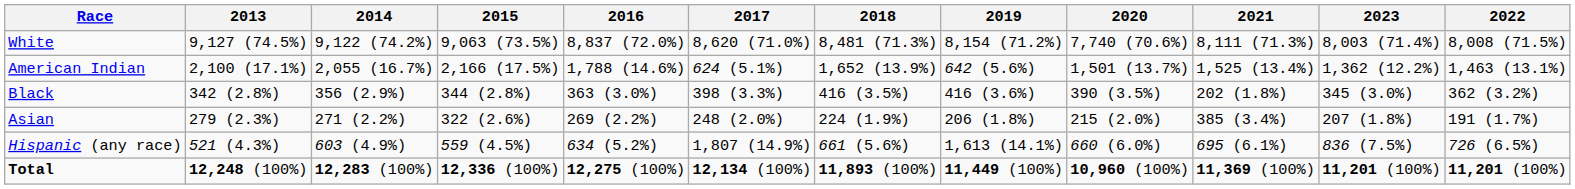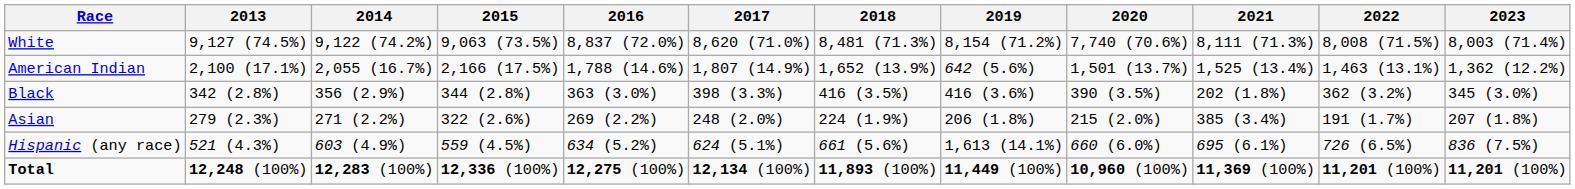 <table class="wikitable" style="font-size: 90%;">
 <tr>
 <th><a href='#'>Race</a></th>
 <th>2013</th>
 <th>2014</th>
 <th>2015<strong></strong></th>
 <th>2016<strong></strong></th>
 <th>2017<strong></strong></th>
 <th>2018<strong></strong></th>
 <th>2019<strong></strong></th>
 <th>2020<strong></strong></th>
 <th>2021<strong></strong></th>
+<th>2022<strong></strong></th>
 <th>2023</th>
-<th>2022<strong></strong></th>
 </tr>
 <tr>
 <td><a href='#'>White</a></td>
 <td>9,127 (74.5%)</td>
 <td>9,122 (74.2%)</td>
 <td>9,063 (73.5%)</td>
 <td>8,837 (72.0%)</td>
 <td>8,620 (71.0%)</td>
 <td>8,481 (71.3%)</td>
 <td>8,154 (71.2%)</td>
 <td>7,740 (70.6%)</td>
 <td>8,111 (71.3%)</td>
+<td>8,008 (71.5%)</td>
 <td>8,003 (71.4%)</td>
-<td>8,008 (71.5%)</td>
 </tr>
 <tr>
 <td><a href='#'>American Indian</a></td>
 <td>2,100 (17.1%)</td>
 <td>2,055 (16.7%)</td>
 <td>2,166 (17.5%)</td>
 <td>1,788 (14.6%)</td>
-<td><em>624</em> (5.1%)</td>
+<td>1,807 (14.9%)</td>
 <td>1,652 (13.9%)</td>
 <td><em>642</em> (5.6%)</td>
 <td>1,501 (13.7%)</td>
 <td>1,525 (13.4%)</td>
+<td>1,463 (13.1%)</td>
 <td>1,362 (12.2%)</td>
-<td>1,463 (13.1%)</td>
 </tr>
 <tr>
 <td><a href='#'>Black</a></td>
 <td>342 (2.8%)</td>
 <td>356 (2.9%)</td>
 <td>344 (2.8%)</td>
 <td>363 (3.0%)</td>
 <td>398 (3.3%)</td>
 <td>416 (3.5%)</td>
 <td>416 (3.6%)</td>
 <td>390 (3.5%)</td>
 <td>202 (1.8%)</td>
+<td>362 (3.2%)</td>
 <td>345 (3.0%)</td>
-<td>362 (3.2%)</td>
 </tr>
 <tr>
 <td><a href='#'>Asian</a></td>
 <td>279 (2.3%)</td>
 <td>271 (2.2%)</td>
 <td>322 (2.6%)</td>
 <td>269 (2.2%)</td>
 <td>248 (2.0%)</td>
 <td>224 (1.9%)</td>
 <td>206 (1.8%)</td>
 <td>215 (2.0%)</td>
 <td>385 (3.4%)</td>
+<td>191 (1.7%)</td>
 <td>207 (1.8%)</td>
-<td>191 (1.7%)</td>
 </tr>
 <tr>
 <td><em><a href='#'>Hispanic</a></em> (any race)</td>
 <td><em>521</em> (4.3%)</td>
 <td><em>603</em> (4.9%)</td>
 <td><em>559</em> (4.5%)</td>
 <td><em>634</em> (5.2%)</td>
-<td>1,807 (14.9%)</td>
+<td><em>624</em> (5.1%)</td>
 <td><em>661</em> (5.6%)</td>
 <td>1,613 (14.1%)</td>
 <td><em>660</em> (6.0%)</td>
 <td><em>695</em> (6.1%)</td>
+<td><em>726</em> (6.5%)</td>
 <td><em>836</em> (7.5%)</td>
-<td><em>726</em> (6.5%)</td>
 </tr>
 <tr>
 <td><strong>Total</strong></td>
 <td><strong>12,248</strong> (100%)</td>
 <td><strong>12,283</strong> (100%)</td>
 <td><strong>12,336</strong> (100%)</td>
 <td><strong>12,275</strong> (100%)</td>
 <td><strong>12,134</strong> (100%)</td>
 <td><strong>11,893</strong> (100%)</td>
 <td><strong>11,449</strong> (100%)</td>
 <td><strong>10,960</strong> (100%)</td>
 <td><strong>11,369</strong> (100%)</td>
 <td><strong>11,201</strong> (100%)</td>
 <td><strong>11,201</strong> (100%)</td>
 </tr>
 </table>
